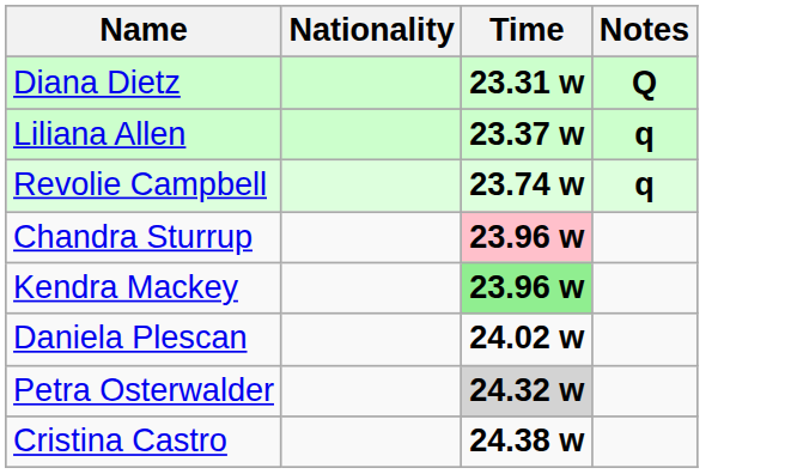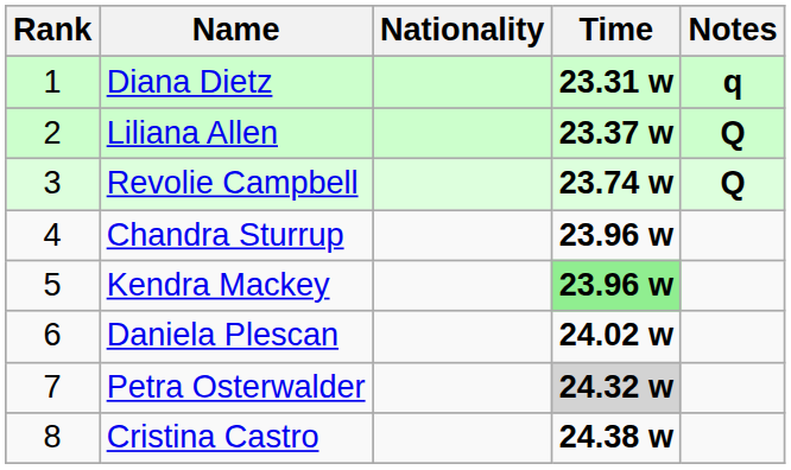 <table class="wikitable sortable" style="text-align:center">
 <tr>
+<th>Rank</th>
 <th>Name</th>
 <th>Nationality</th>
 <th>Time</th>
 <th>Notes</th>
 </tr>
 <tr bgcolor=ccffcc>
+<td>1</td>
 <td align=left><a href='#'>Diana Dietz</a></td>
 <td align=left></td>
 <td><strong>23.31</strong> <strong>w</strong></td>
-<td><strong>Q</strong></td>
+<td><strong>q</strong></td>
 </tr>
 <tr bgcolor=ccffcc>
+<td>2</td>
 <td align=left><a href='#'>Liliana Allen</a></td>
 <td align=left></td>
 <td><strong>23.37</strong> <strong>w</strong></td>
-<td><strong>q</strong></td>
+<td><strong>Q</strong></td>
 </tr>
 <tr bgcolor=ddffdd>
+<td>3</td>
 <td align=left><a href='#'>Revolie Campbell</a></td>
 <td align=left></td>
 <td><strong>23.74</strong> <strong>w</strong></td>
-<td><strong>q</strong></td>
+<td><strong>Q</strong></td>
 </tr>
 <tr>
+<td>4</td>
 <td align=left><a href='#'>Chandra Sturrup</a></td>
 <td align=left></td>
-<td style="background: pink;"><strong>23.96</strong> <strong>w</strong></td>
+<td><strong>23.96</strong> <strong>w</strong></td>
 <td></td>
 </tr>
 <tr>
+<td>5</td>
 <td align=left><a href='#'>Kendra Mackey</a></td>
 <td align=left></td>
 <td style="background: lightgreen;"><strong>23.96</strong> <strong>w</strong></td>
 <td></td>
 </tr>
 <tr>
+<td>6</td>
 <td align=left><a href='#'>Daniela Plescan</a></td>
 <td align=left></td>
 <td><strong>24.02</strong> <strong>w</strong></td>
 <td></td>
 </tr>
 <tr>
+<td>7</td>
 <td align=left><a href='#'>Petra Osterwalder</a></td>
 <td align=left></td>
 <td style="background: lightgrey;"><strong>24.32</strong> <strong>w</strong></td>
 <td></td>
 </tr>
 <tr>
+<td>8</td>
 <td align=left><a href='#'>Cristina Castro</a></td>
 <td align=left></td>
 <td><strong>24.38</strong> <strong>w</strong></td>
 <td></td>
 </tr>
 </table>
